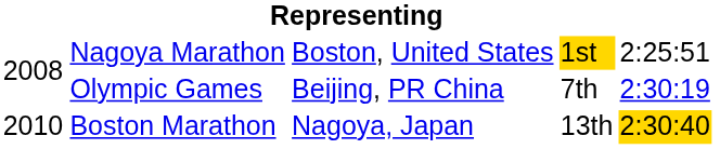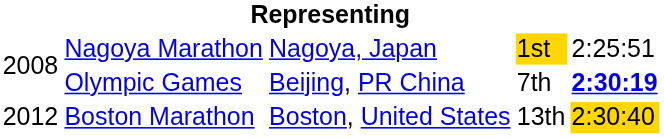 <table>
 <tr>
 <th colspan="5">Representing </th>
 </tr>
 <tr>
 <td rowspan=2>2008</td>
 <td><a href='#'>Nagoya Marathon</a></td>
-<td><a href='#'>Boston</a>, <a href='#'>United States</a></td>
+<td><a href='#'>Nagoya, Japan</a></td>
 <td bgcolor=gold>1st</td>
 <td>2:25:51</td>
 </tr>
 <tr>
 <td><a href='#'>Olympic Games</a></td>
 <td><a href='#'>Beijing</a>, <a href='#'>PR China</a></td>
 <td>7th</td>
-<td><a href='#'>2:30:19</a></td>
+<td><strong><a href='#'>2:30:19</a></strong></td>
 </tr>
 <tr>
-<td>2010</td>
+<td>2012</td>
 <td><a href='#'>Boston Marathon</a></td>
-<td><a href='#'>Nagoya, Japan</a></td>
+<td><a href='#'>Boston</a>, <a href='#'>United States</a></td>
 <td>13th</td>
 <td style="background: gold;">2:30:40</td>
 </tr>
 </table>
